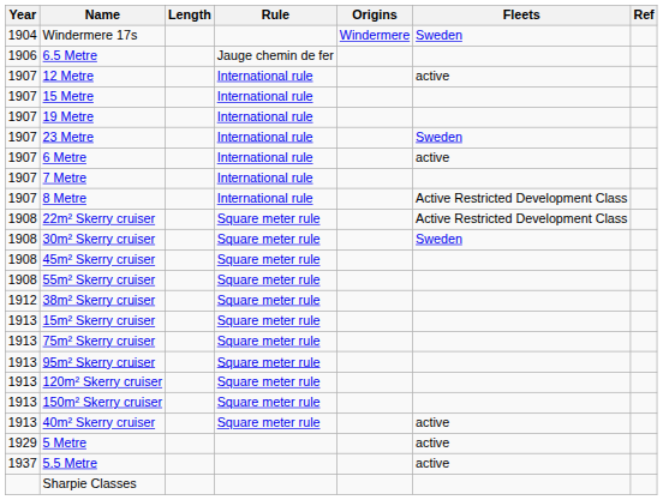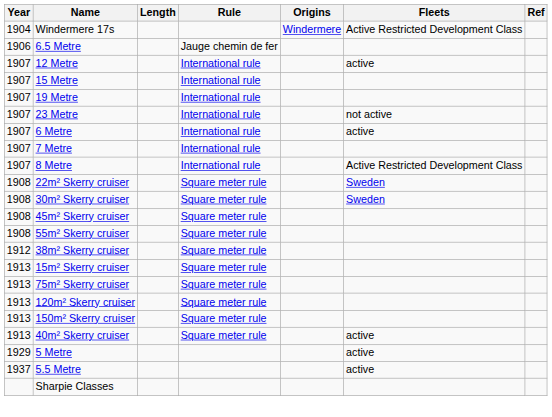 <table class="wikitable sortable" border="1">
 <tr>
 <th>Year</th>
 <th>Name</th>
 <th>Length</th>
 <th>Rule</th>
 <th>Origins</th>
 <th>Fleets</th>
 <th>Ref</th>
 </tr>
 <tr>
 <td>1904</td>
 <td>Windermere 17s</td>
 <td></td>
 <td></td>
 <td><a href='#'>Windermere</a></td>
-<td><a href='#'>Sweden</a></td>
+<td>Active Restricted Development Class</td>
 <td></td>
 </tr>
 <tr>
 <td>1906</td>
 <td><a href='#'>6.5 Metre</a></td>
 <td></td>
 <td>Jauge chemin de fer</td>
 <td></td>
 <td></td>
 <td></td>
 </tr>
 <tr>
 <td>1907</td>
 <td><a href='#'>12 Metre</a></td>
 <td></td>
 <td><a href='#'>International rule</a></td>
 <td></td>
 <td>active</td>
 <td></td>
 </tr>
 <tr>
 <td>1907</td>
 <td><a href='#'>15 Metre</a></td>
 <td></td>
 <td><a href='#'>International rule</a></td>
 <td></td>
 <td></td>
 <td></td>
 </tr>
 <tr>
 <td>1907</td>
 <td><a href='#'>19 Metre</a></td>
 <td></td>
 <td><a href='#'>International rule</a></td>
 <td></td>
 <td></td>
 <td></td>
 </tr>
 <tr>
 <td>1907</td>
 <td><a href='#'>23 Metre</a></td>
 <td></td>
 <td><a href='#'>International rule</a></td>
 <td></td>
-<td><a href='#'>Sweden</a></td>
+<td>not active</td>
 <td></td>
 </tr>
 <tr>
 <td>1907</td>
 <td><a href='#'>6 Metre</a></td>
 <td></td>
 <td><a href='#'>International rule</a></td>
 <td></td>
 <td>active</td>
 <td></td>
 </tr>
 <tr>
 <td>1907</td>
 <td><a href='#'>7 Metre</a></td>
 <td></td>
 <td><a href='#'>International rule</a></td>
 <td></td>
 <td></td>
 <td></td>
 </tr>
 <tr>
 <td>1907</td>
 <td><a href='#'>8 Metre</a></td>
 <td></td>
 <td><a href='#'>International rule</a></td>
 <td></td>
 <td>Active Restricted Development Class</td>
 <td></td>
 </tr>
 <tr>
 <td>1908</td>
 <td><a href='#'>22m² Skerry cruiser</a></td>
 <td></td>
 <td><a href='#'>Square meter rule</a></td>
 <td></td>
-<td>Active Restricted Development Class</td>
+<td><a href='#'>Sweden</a></td>
 <td></td>
 </tr>
 <tr>
 <td>1908</td>
 <td><a href='#'>30m² Skerry cruiser</a></td>
 <td></td>
 <td><a href='#'>Square meter rule</a></td>
 <td></td>
 <td><a href='#'>Sweden</a></td>
 <td></td>
 </tr>
 <tr>
 <td>1908</td>
 <td><a href='#'>45m² Skerry cruiser</a></td>
 <td></td>
 <td><a href='#'>Square meter rule</a></td>
 <td></td>
 <td></td>
 <td></td>
 </tr>
 <tr>
 <td>1908</td>
 <td><a href='#'>55m² Skerry cruiser</a></td>
 <td></td>
 <td><a href='#'>Square meter rule</a></td>
 <td></td>
 <td></td>
 <td></td>
 </tr>
 <tr>
 <td>1912</td>
 <td><a href='#'>38m² Skerry cruiser</a></td>
 <td></td>
 <td><a href='#'>Square meter rule</a></td>
 <td></td>
 <td></td>
 <td></td>
 </tr>
 <tr>
 <td>1913</td>
 <td><a href='#'>15m² Skerry cruiser</a></td>
 <td></td>
 <td><a href='#'>Square meter rule</a></td>
 <td></td>
 <td></td>
 <td></td>
 </tr>
 <tr>
 <td>1913</td>
 <td><a href='#'>75m² Skerry cruiser</a></td>
-<td></td>
-<td><a href='#'>Square meter rule</a></td>
-<td></td>
-<td></td>
-<td></td>
-</tr>
-<tr>
-<td>1913</td>
-<td><a href='#'>95m² Skerry cruiser</a></td>
 <td></td>
 <td><a href='#'>Square meter rule</a></td>
 <td></td>
 <td></td>
 <td></td>
 </tr>
 <tr>
 <td>1913</td>
 <td><a href='#'>120m² Skerry cruiser</a></td>
 <td></td>
 <td><a href='#'>Square meter rule</a></td>
 <td></td>
 <td></td>
 <td></td>
 </tr>
 <tr>
 <td>1913</td>
 <td><a href='#'>150m² Skerry cruiser</a></td>
 <td></td>
 <td><a href='#'>Square meter rule</a></td>
 <td></td>
 <td></td>
 <td></td>
 </tr>
 <tr>
 <td>1913</td>
 <td><a href='#'>40m² Skerry cruiser</a></td>
 <td></td>
 <td><a href='#'>Square meter rule</a></td>
 <td></td>
 <td>active</td>
 <td></td>
 </tr>
 <tr>
 <td>1929</td>
 <td><a href='#'>5 Metre</a></td>
 <td></td>
 <td></td>
 <td></td>
 <td>active</td>
 <td></td>
 </tr>
 <tr>
 <td>1937</td>
 <td><a href='#'>5.5 Metre</a></td>
 <td></td>
 <td></td>
 <td></td>
 <td>active</td>
 <td></td>
 </tr>
 <tr>
 <td></td>
 <td>Sharpie Classes</td>
 <td></td>
 <td></td>
 <td></td>
 <td></td>
 <td></td>
 </tr>
 </table>
